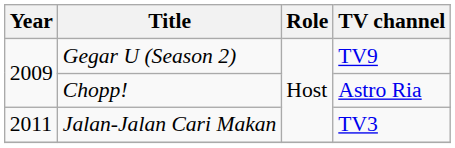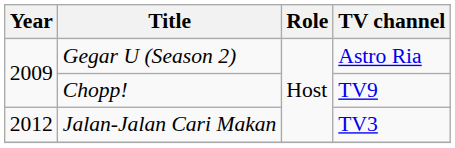 <table class="wikitable">
 <tr>
 <th>Year</th>
 <th>Title</th>
 <th>Role</th>
 <th>TV channel</th>
 </tr>
 <tr>
 <td rowspan="2">2009</td>
 <td><em>Gegar U (Season 2)</em></td>
 <td rowspan="3">Host</td>
+<td><a href='#'>Astro Ria</a></td>
+</tr>
+<tr>
+<td><em>Chopp!</em></td>
 <td><a href='#'>TV9</a></td>
 </tr>
 <tr>
-<td><em>Chopp!</em></td>
-<td><a href='#'>Astro Ria</a></td>
-</tr>
-<tr>
-<td>2011</td>
+<td>2012</td>
 <td><em>Jalan-Jalan Cari Makan</em></td>
 <td><a href='#'>TV3</a></td>
 </tr>
 <tr>
 </tr>
 </table>
